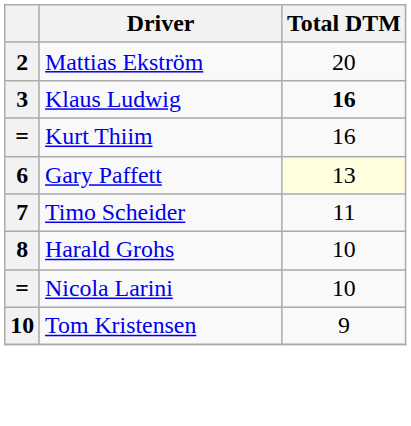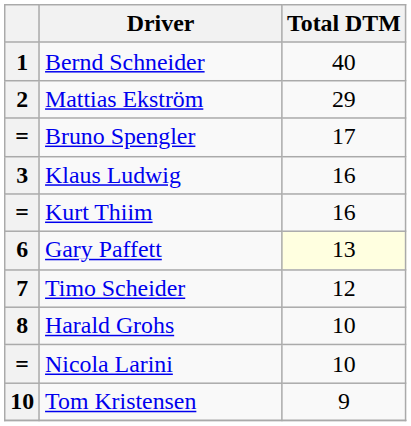 <table class="wikitable" style="text-align:center;" style="font-size:97%;">
 <tr>
 <th></th>
 <th width="155px">Driver</th>
 <th>Total DTM</th>
 </tr>
 <tr>
+<th>1</th>
+<td align="left"> <a href='#'>Bernd Schneider</a></td>
+<td align="center">40</td>
+</tr>
+<tr>
 <th>2</th>
 <td align="left"> <a href='#'>Mattias Ekström</a></td>
-<td align="center">20</td>
+<td align="center">29</td>
+</tr>
+<tr>
+<th>=</th>
+<td align="left"> <a href='#'>Bruno Spengler</a></td>
+<td align="center">17</td>
 </tr>
 <tr>
 <th>3</th>
 <td align="left"> <a href='#'>Klaus Ludwig</a></td>
-<td align="center"><strong>16</strong></td>
+<td align="center">16</td>
 </tr>
 <tr>
 <th>=</th>
 <td align="left"> <a href='#'>Kurt Thiim</a></td>
 <td align="center">16</td>
 </tr>
 <tr>
 <th>6</th>
 <td align="left"> <a href='#'>Gary Paffett</a></td>
 <td align="center" style="background: lightyellow;">13</td>
 </tr>
 <tr>
 <th>7</th>
 <td align="left"> <a href='#'>Timo Scheider</a></td>
-<td align="center">11</td>
+<td align="center">12</td>
 </tr>
 <tr>
 <th>8</th>
 <td align="left"> <a href='#'>Harald Grohs</a></td>
 <td align="center">10</td>
 </tr>
 <tr>
 <th>=</th>
 <td align="left"> <a href='#'>Nicola Larini</a></td>
 <td align="center">10</td>
 </tr>
 <tr>
 <th>10</th>
 <td align="left"> <a href='#'>Tom Kristensen</a></td>
 <td align="center">9</td>
 </tr>
 <tr>
 </tr>
 </table>
